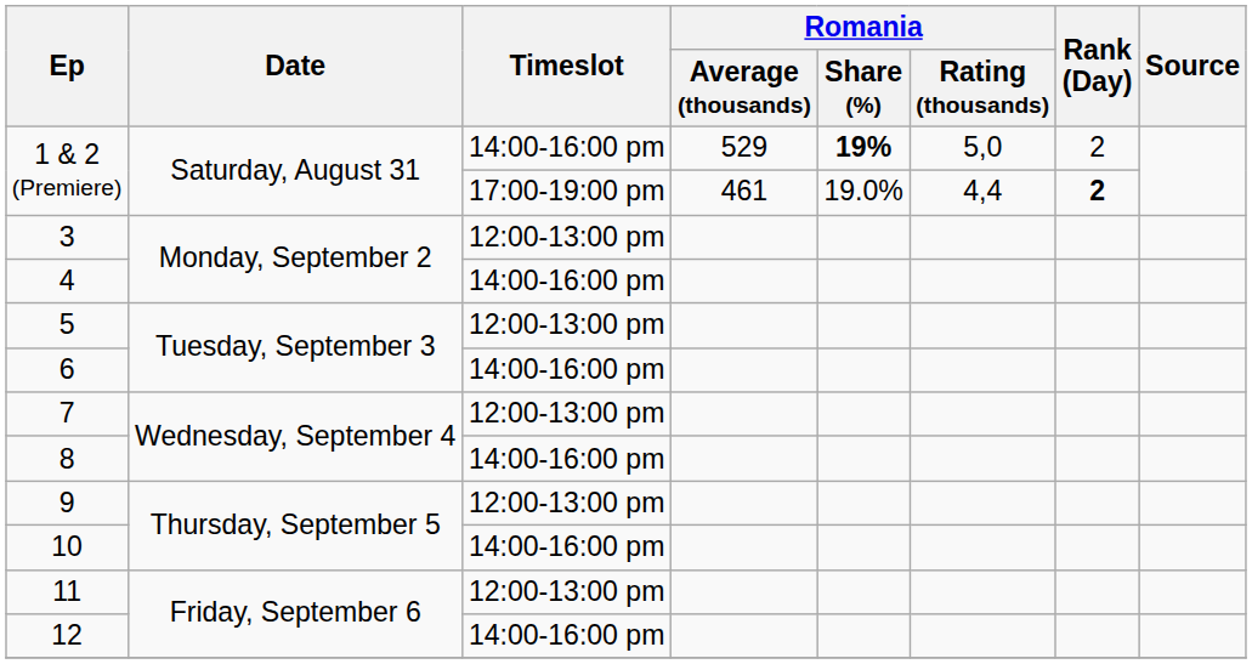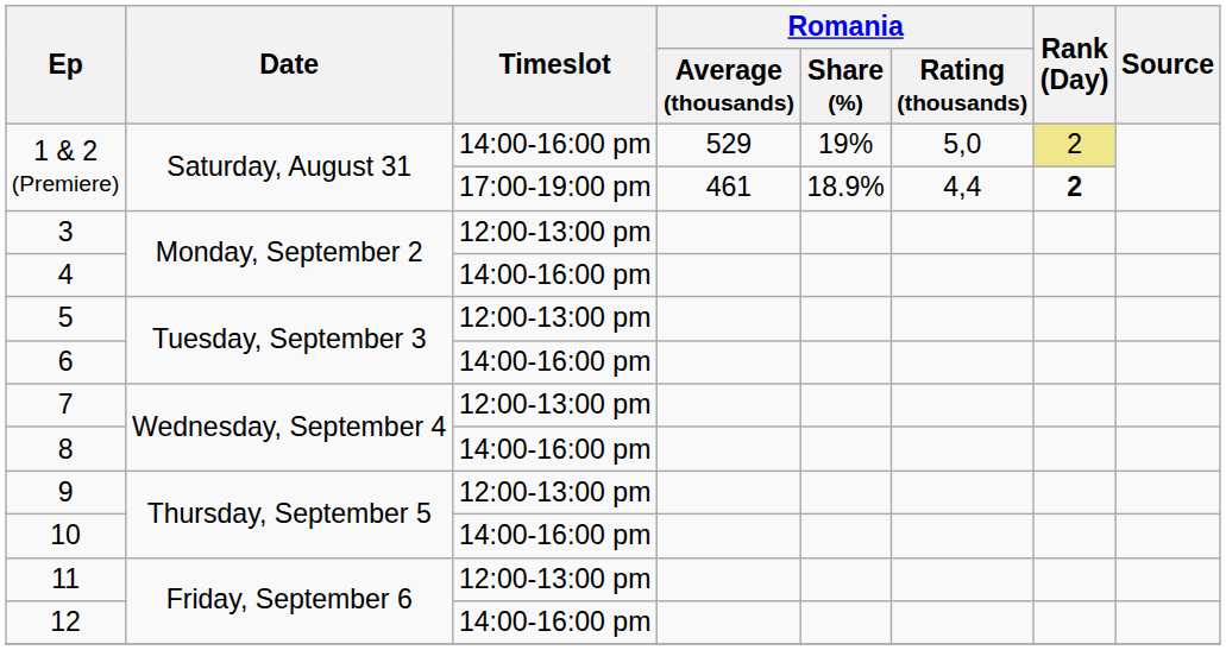 <table class="wikitable" style="margin:auto; margin:auto;">
 <tr>
 <th 20px; background:#8b1c10;  rowspan="2">Ep</th>
 <th 65px; background:#8b1c10;  rowspan="2">Date</th>
 <th 65px; background:#8b1c10;  rowspan="2">Timeslot</th>
 <th 15px; background:#8b1c10;  colspan="3"><a href='#'>Romania</a></th>
 <th 29px; background:#8b1c10; rowspan="2">Rank<br>(Day)<br></th>
 <th 25px; background:#8b1c10; rowspan="2">Source</th>
 </tr>
 <tr>
 <th 30px; background:#8b1c10;>Average<br><small>(thousands)</small></th>
 <th 30px; background:#8b1c10;>Share<br><small>(%)</small></th>
 <th 30px; background:#8b1c10;>Rating<br><small>(thousands)</small></th>
 </tr>
 <tr>
 <td rowspan="2" style="text-align:center">1 & 2 <small><br>(Premiere)<br></small></td>
 <td rowspan="2" style="text-align:center">Saturday, August 31</td>
 <td style="text-align:center">14:00-16:00 pm</td>
 <td style="text-align:center">529</td>
-<td style="text-align:center"><strong>19%</strong></td>
+<td style="text-align:center">19%</td>
 <td style="text-align:center">5,0</td>
-<td style="text-align:center">2</td>
+<td style="background: khaki; text-align:center">2</td>
 <td rowspan="2" style="text-align:center"></td>
 </tr>
 <tr>
 <td style="text-align:center">17:00-19:00 pm</td>
 <td style="text-align:center">461</td>
-<td style="text-align:center">19.0%</td>
+<td style="text-align:center">18.9%</td>
 <td style="text-align:center">4,4</td>
 <td style="text-align:center"><strong>2</strong></td>
 </tr>
 <tr>
 <td style="text-align:center">3</td>
 <td rowspan="2" style="text-align:center">Monday, September 2</td>
 <td style="text-align:center">12:00-13:00 pm</td>
 <td style="text-align:center"></td>
 <td style="text-align:center"></td>
 <td style="text-align:center"></td>
 <td style="text-align:center"></td>
 <td style="text-align:center"></td>
 </tr>
 <tr>
 <td style="text-align:center">4</td>
 <td style="text-align:center">14:00-16:00 pm</td>
 <td style="text-align:center"></td>
 <td style="text-align:center"></td>
 <td style="text-align:center"></td>
 <td style="text-align:center"></td>
 <td style="text-align:center"></td>
 </tr>
 <tr>
 <td style="text-align:center">5</td>
 <td rowspan="2" style="text-align:center">Tuesday, September 3</td>
 <td style="text-align:center">12:00-13:00 pm</td>
 <td style="text-align:center"></td>
 <td style="text-align:center"></td>
 <td style="text-align:center"></td>
 <td style="text-align:center"></td>
 <td style="text-align:center"></td>
 </tr>
 <tr>
 <td style="text-align:center">6</td>
 <td style="text-align:center">14:00-16:00 pm</td>
 <td style="text-align:center"></td>
 <td style="text-align:center"></td>
 <td style="text-align:center"></td>
 <td style="text-align:center"></td>
 <td style="text-align:center"></td>
 </tr>
 <tr>
 <td style="text-align:center">7</td>
 <td rowspan="2" style="text-align:center">Wednesday, September 4</td>
 <td style="text-align:center">12:00-13:00 pm</td>
 <td style="text-align:center"></td>
 <td style="text-align:center"></td>
 <td style="text-align:center"></td>
 <td style="text-align:center"></td>
 <td style="text-align:center"></td>
 </tr>
 <tr>
 <td style="text-align:center">8</td>
 <td style="text-align:center">14:00-16:00 pm</td>
 <td style="text-align:center"></td>
 <td style="text-align:center"></td>
 <td style="text-align:center"></td>
 <td style="text-align:center"></td>
 <td style="text-align:center"></td>
 </tr>
 <tr>
 <td style="text-align:center">9</td>
 <td rowspan="2" style="text-align:center">Thursday, September 5</td>
 <td style="text-align:center">12:00-13:00 pm</td>
 <td style="text-align:center"></td>
 <td style="text-align:center"></td>
 <td style="text-align:center"></td>
 <td style="text-align:center"></td>
 <td style="text-align:center"></td>
 </tr>
 <tr>
 <td style="text-align:center">10</td>
 <td style="text-align:center">14:00-16:00 pm</td>
 <td style="text-align:center"></td>
 <td style="text-align:center"></td>
 <td style="text-align:center"></td>
 <td style="text-align:center"></td>
 <td style="text-align:center"></td>
 </tr>
 <tr>
 <td style="text-align:center">11</td>
 <td rowspan="2" style="text-align:center">Friday, September 6</td>
 <td style="text-align:center">12:00-13:00 pm</td>
 <td style="text-align:center"></td>
 <td style="text-align:center"></td>
 <td style="text-align:center"></td>
 <td style="text-align:center"></td>
 <td style="text-align:center"></td>
 </tr>
 <tr>
 <td style="text-align:center">12</td>
 <td style="text-align:center">14:00-16:00 pm</td>
 <td style="text-align:center"></td>
 <td style="text-align:center"></td>
 <td style="text-align:center"></td>
 <td style="text-align:center"></td>
 <td style="text-align:center"></td>
 </tr>
 <tr>
 </tr>
 </table>
